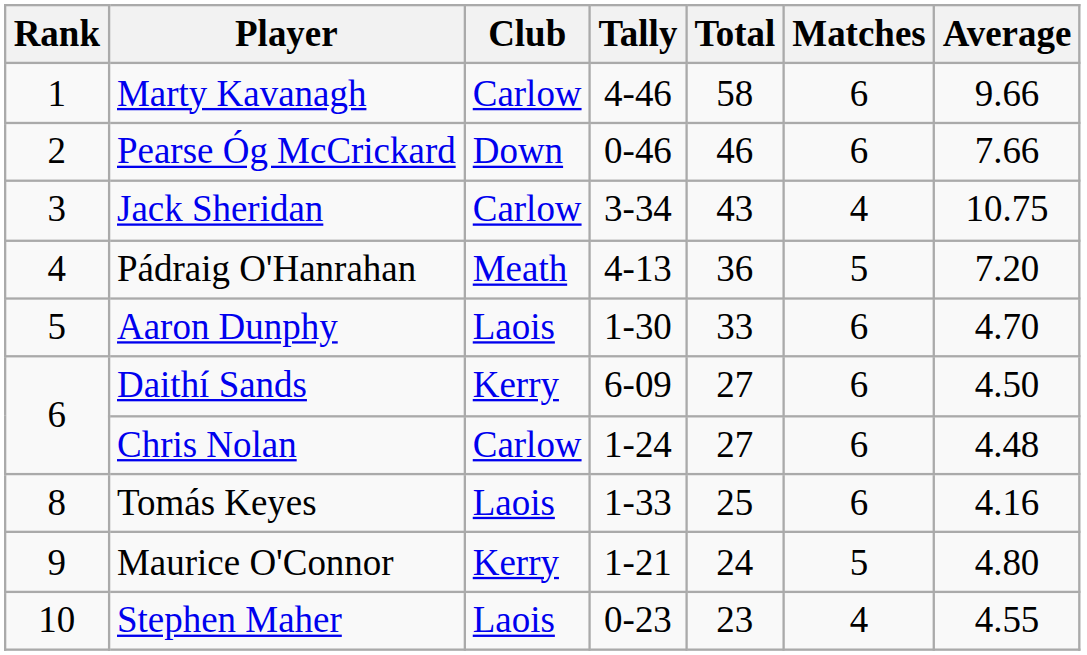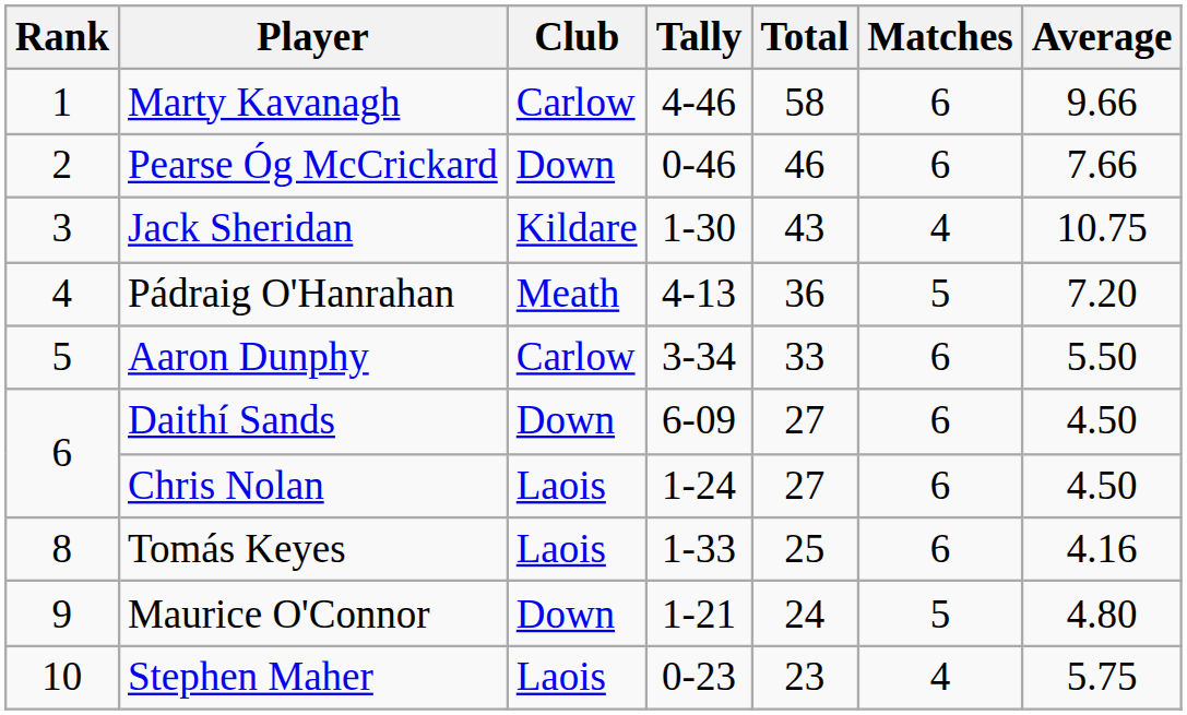 <table class="wikitable">
 <tr>
 <th>Rank</th>
 <th>Player</th>
 <th>Club</th>
 <th>Tally</th>
 <th>Total</th>
 <th>Matches</th>
 <th>Average</th>
 </tr>
 <tr>
 <td rowspan="1" style="text-align:center;">1</td>
 <td><a href='#'>Marty Kavanagh</a></td>
 <td><a href='#'>Carlow</a></td>
 <td align=center>4-46</td>
 <td align=center>58</td>
 <td align=center>6</td>
 <td align=center>9.66</td>
 </tr>
 <tr>
 <td rowspan="1" style="text-align:center;">2</td>
 <td><a href='#'>Pearse Óg McCrickard</a></td>
 <td><a href='#'>Down</a></td>
 <td align=center>0-46</td>
 <td align=center>46</td>
 <td align=center>6</td>
 <td align=center>7.66</td>
 </tr>
 <tr>
 <td rowspan="1" style="text-align:center;">3</td>
 <td><a href='#'>Jack Sheridan</a></td>
-<td><a href='#'>Carlow</a></td>
-<td align=center>3-34</td>
+<td><a href='#'>Kildare</a></td>
+<td align=center>1-30</td>
 <td align=center>43</td>
 <td align=center>4</td>
 <td align=center>10.75</td>
 </tr>
 <tr>
 <td rowspan="1" style="text-align:center;">4</td>
 <td>Pádraig O'Hanrahan</td>
 <td><a href='#'>Meath</a></td>
 <td align=center>4-13</td>
 <td align=center>36</td>
 <td align=center>5</td>
 <td align=center>7.20</td>
 </tr>
 <tr>
 <td rowspan="1" style="text-align:center;">5</td>
 <td><a href='#'>Aaron Dunphy</a></td>
-<td><a href='#'>Laois</a></td>
-<td align=center>1-30</td>
+<td><a href='#'>Carlow</a></td>
+<td align=center>3-34</td>
 <td align=center>33</td>
 <td align=center>6</td>
-<td align=center>4.70</td>
+<td align=center>5.50</td>
 </tr>
 <tr>
 <td rowspan="2" style="text-align:center;">6</td>
 <td><a href='#'>Daithí Sands</a></td>
-<td><a href='#'>Kerry</a></td>
+<td><a href='#'>Down</a></td>
 <td align=center>6-09</td>
 <td align=center>27</td>
 <td align=center>6</td>
 <td align=center>4.50</td>
 </tr>
 <tr>
 <td><a href='#'>Chris Nolan</a></td>
-<td><a href='#'>Carlow</a></td>
+<td><a href='#'>Laois</a></td>
 <td align=center>1-24</td>
 <td align=center>27</td>
 <td align=center>6</td>
-<td align=center>4.48</td>
+<td align=center>4.50</td>
 </tr>
 <tr>
 <td rowspan="1" style="text-align:center;">8</td>
 <td>Tomás Keyes</td>
 <td><a href='#'>Laois</a></td>
 <td align=center>1-33</td>
 <td align=center>25</td>
 <td align=center>6</td>
 <td align=center>4.16</td>
 </tr>
 <tr>
 <td rowspan="1" style="text-align:center;">9</td>
 <td>Maurice O'Connor</td>
-<td><a href='#'>Kerry</a></td>
+<td><a href='#'>Down</a></td>
 <td align=center>1-21</td>
 <td align=center>24</td>
 <td align=center>5</td>
 <td align=center>4.80</td>
 </tr>
 <tr>
 <td rowspan="1" style="text-align:center;">10</td>
 <td><a href='#'>Stephen Maher</a></td>
 <td><a href='#'>Laois</a></td>
 <td align=center>0-23</td>
 <td align=center>23</td>
 <td align=center>4</td>
-<td align=center>4.55</td>
+<td align=center>5.75</td>
 </tr>
 </table>
